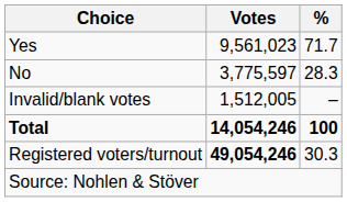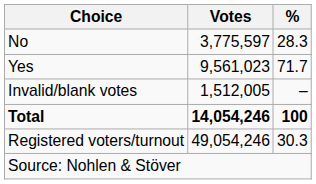 <table class=wikitable style=text-align:right>
 <tr>
 <th>Choice</th>
 <th>Votes</th>
 <th>%</th>
 </tr>
 <tr>
+<td align=left>No</td>
+<td>3,775,597</td>
+<td>28.3</td>
+</tr>
+<tr>
 <td align=left>Yes</td>
 <td>9,561,023</td>
 <td>71.7</td>
-</tr>
-<tr>
-<td align=left>No</td>
-<td>3,775,597</td>
-<td>28.3</td>
 </tr>
 <tr>
 <td align=left>Invalid/blank votes</td>
 <td>1,512,005</td>
 <td>–</td>
 </tr>
 <tr>
 <td align=left><strong>Total</strong></td>
 <td><strong>14,054,246</strong></td>
 <td><strong>100</strong></td>
 </tr>
 <tr>
 <td align=left>Registered voters/turnout</td>
-<td><strong>49,054,246</strong></td>
+<td>49,054,246</td>
 <td>30.3</td>
 </tr>
 <tr>
 <td align=left colspan=3>Source: Nohlen & Stöver</td>
 </tr>
 </table>
